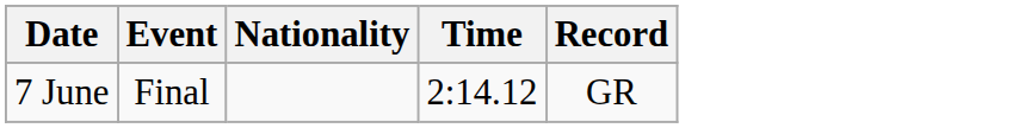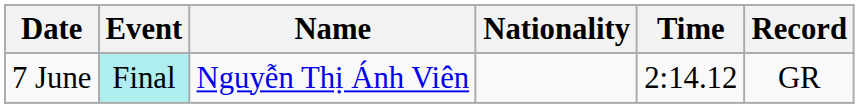 <table class="wikitable" style="text-align:center;">
 <tr>
 <th>Date</th>
 <th>Event</th>
+<th>Name</th>
 <th>Nationality</th>
 <th>Time</th>
 <th>Record</th>
 </tr>
 <tr>
 <td>7 June</td>
-<td>Final</td>
+<td style="background: paleturquoise;">Final</td>
+<td align=left><a href='#'>Nguyễn Thị Ánh Viên</a></td>
 <td align=left></td>
 <td>2:14.12</td>
 <td align=center>GR</td>
 </tr>
 </table>
